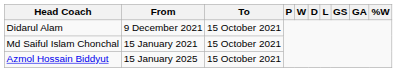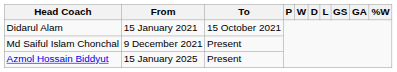 <table class="wikitable sortable" style="text-align:center">
 <tr>
 <th>Head Coach</th>
 <th class="unsortable">From</th>
 <th class="unsortable">To</th>
 <th abbr="1">P</th>
 <th abbr="0">W</th>
 <th abbr="0">D</th>
 <th abbr="1">L</th>
 <th abbr="0">GS</th>
 <th abbr="1">GA</th>
 <th abbr="00">%W</th>
 </tr>
 <tr>
 <td align=left> Didarul Alam</td>
-<td align=left>9 December 2021</td>
+<td align=left>15 January 2021</td>
 <td align=left>15 October 2021<br></td>
 </tr>
 <tr>
 <td align=left> Md Saiful Islam Chonchal</td>
-<td align=left>15 January 2021</td>
-<td align=left>15 October 2021<br></td>
+<td align=left>9 December 2021</td>
+<td align=left>Present<br></td>
 </tr>
 <tr>
 <td align=left> <a href='#'>Azmol Hossain Biddyut</a></td>
 <td align=left>15 January 2025</td>
-<td align=left>15 October 2021<br></td>
+<td align=left>Present<br></td>
 </tr>
 </table>
